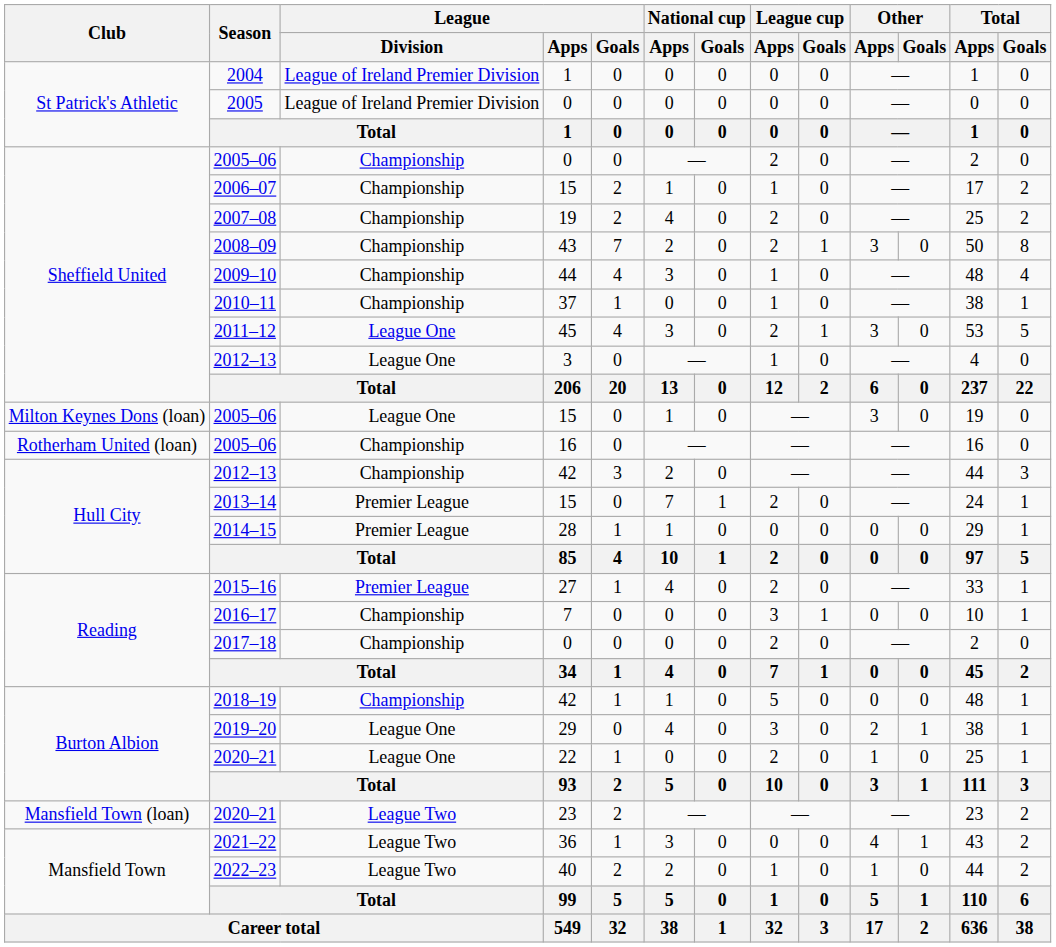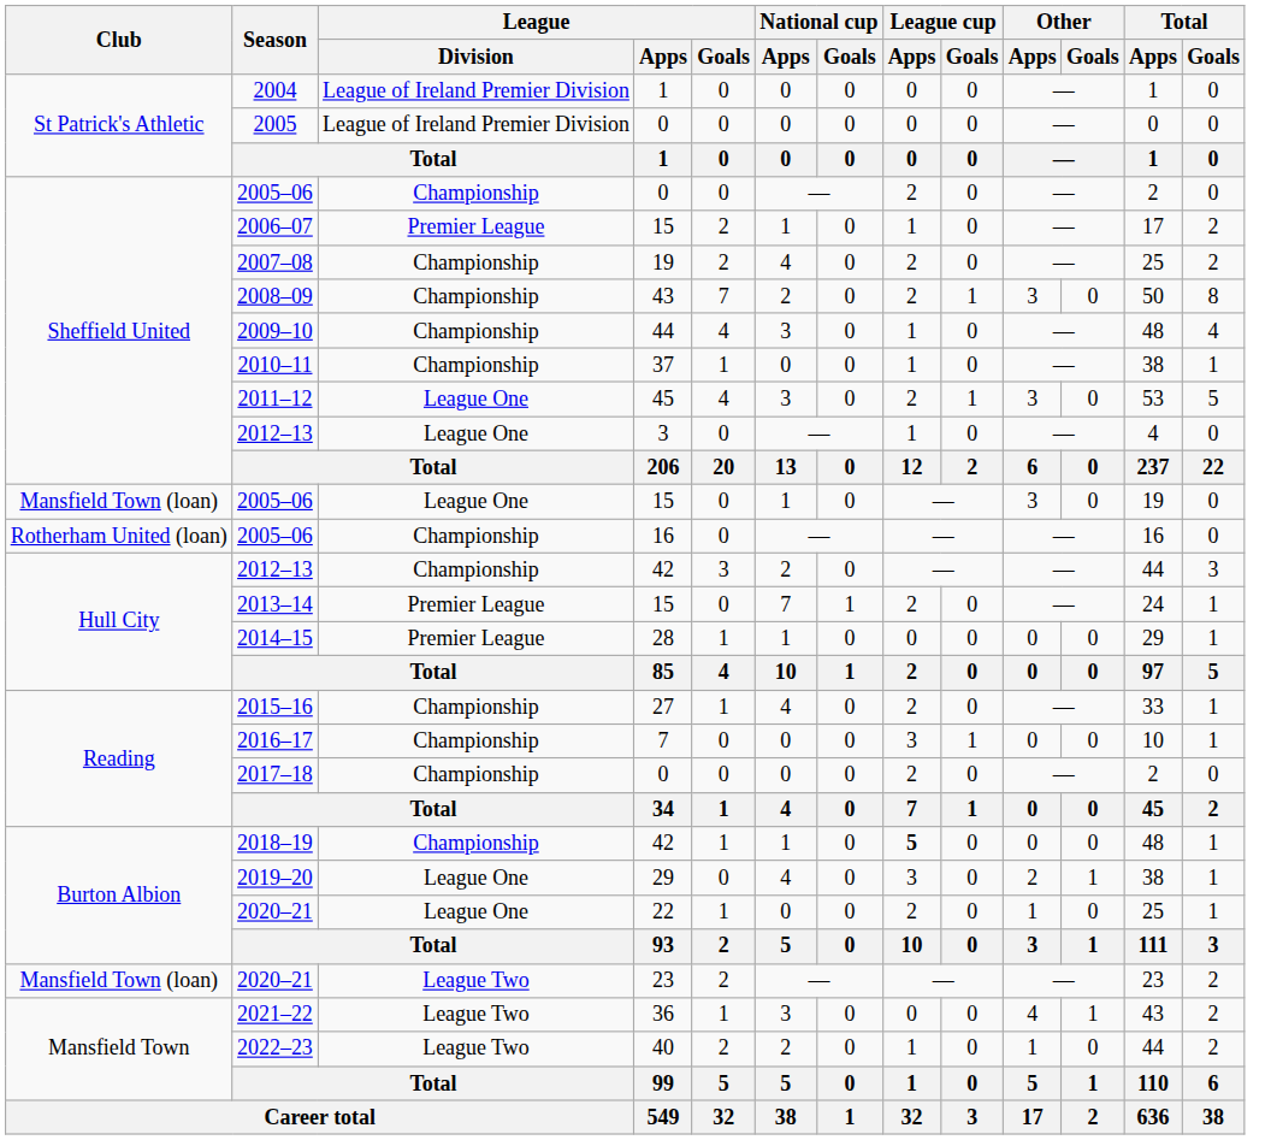 <table class="wikitable" style="text-align:center">
 <tr>
 <th rowspan="2">Club</th>
 <th rowspan="2">Season</th>
 <th colspan="3">League</th>
 <th colspan="2">National cup</th>
 <th colspan="2">League cup</th>
 <th colspan="2">Other</th>
 <th colspan="2">Total</th>
 </tr>
 <tr>
 <th>Division</th>
 <th>Apps</th>
 <th>Goals</th>
 <th>Apps</th>
 <th>Goals</th>
 <th>Apps</th>
 <th>Goals</th>
 <th>Apps</th>
 <th>Goals</th>
 <th>Apps</th>
 <th>Goals</th>
 </tr>
 <tr>
 <td rowspan="3"><a href='#'>St Patrick's Athletic</a></td>
 <td><a href='#'>2004</a></td>
 <td><a href='#'>League of Ireland Premier Division</a></td>
 <td>1</td>
 <td>0</td>
 <td>0</td>
 <td>0</td>
 <td>0</td>
 <td>0</td>
 <td colspan="2">—</td>
 <td>1</td>
 <td>0</td>
 </tr>
 <tr>
 <td><a href='#'>2005</a></td>
 <td>League of Ireland Premier Division</td>
 <td>0</td>
 <td>0</td>
 <td>0</td>
 <td>0</td>
 <td>0</td>
 <td>0</td>
 <td colspan="2">—</td>
 <td>0</td>
 <td>0</td>
 </tr>
 <tr>
 <th colspan="2">Total</th>
 <th>1</th>
 <th>0</th>
 <th>0</th>
 <th>0</th>
 <th>0</th>
 <th>0</th>
 <th colspan="2">—</th>
 <th>1</th>
 <th>0</th>
 </tr>
 <tr>
 <td rowspan="9"><a href='#'>Sheffield United</a></td>
 <td><a href='#'>2005–06</a></td>
 <td><a href='#'>Championship</a></td>
 <td>0</td>
 <td>0</td>
 <td colspan="2">—</td>
 <td>2</td>
 <td>0</td>
 <td colspan="2">—</td>
 <td>2</td>
 <td>0</td>
 </tr>
 <tr>
 <td><a href='#'>2006–07</a></td>
-<td>Championship</td>
+<td><a href='#'>Premier League</a></td>
 <td>15</td>
 <td>2</td>
 <td>1</td>
 <td>0</td>
 <td>1</td>
 <td>0</td>
 <td colspan="2">—</td>
 <td>17</td>
 <td>2</td>
 </tr>
 <tr>
 <td><a href='#'>2007–08</a></td>
 <td>Championship</td>
 <td>19</td>
 <td>2</td>
 <td>4</td>
 <td>0</td>
 <td>2</td>
 <td>0</td>
 <td colspan="2">—</td>
 <td>25</td>
 <td>2</td>
 </tr>
 <tr>
 <td><a href='#'>2008–09</a></td>
 <td>Championship</td>
 <td>43</td>
 <td>7</td>
 <td>2</td>
 <td>0</td>
 <td>2</td>
 <td>1</td>
 <td>3</td>
 <td>0</td>
 <td>50</td>
 <td>8</td>
 </tr>
 <tr>
 <td><a href='#'>2009–10</a></td>
 <td>Championship</td>
 <td>44</td>
 <td>4</td>
 <td>3</td>
 <td>0</td>
 <td>1</td>
 <td>0</td>
 <td colspan="2">—</td>
 <td>48</td>
 <td>4</td>
 </tr>
 <tr>
 <td><a href='#'>2010–11</a></td>
 <td>Championship</td>
 <td>37</td>
 <td>1</td>
 <td>0</td>
 <td>0</td>
 <td>1</td>
 <td>0</td>
 <td colspan="2">—</td>
 <td>38</td>
 <td>1</td>
 </tr>
 <tr>
 <td><a href='#'>2011–12</a></td>
 <td><a href='#'>League One</a></td>
 <td>45</td>
 <td>4</td>
 <td>3</td>
 <td>0</td>
 <td>2</td>
 <td>1</td>
 <td>3</td>
 <td>0</td>
 <td>53</td>
 <td>5</td>
 </tr>
 <tr>
 <td><a href='#'>2012–13</a></td>
 <td>League One</td>
 <td>3</td>
 <td>0</td>
 <td colspan="2">—</td>
 <td>1</td>
 <td>0</td>
 <td colspan="2">—</td>
 <td>4</td>
 <td>0</td>
 </tr>
 <tr>
 <th colspan="2">Total</th>
 <th>206</th>
 <th>20</th>
 <th>13</th>
 <th>0</th>
 <th>12</th>
 <th>2</th>
 <th>6</th>
 <th>0</th>
 <th>237</th>
 <th>22</th>
 </tr>
 <tr>
-<td><a href='#'>Milton Keynes Dons</a> (loan)</td>
+<td><a href='#'>Mansfield Town</a> (loan)</td>
 <td><a href='#'>2005–06</a></td>
 <td>League One</td>
 <td>15</td>
 <td>0</td>
 <td>1</td>
 <td>0</td>
 <td colspan="2">—</td>
 <td>3</td>
 <td>0</td>
 <td>19</td>
 <td>0</td>
 </tr>
 <tr>
 <td><a href='#'>Rotherham United</a> (loan)</td>
 <td><a href='#'>2005–06</a></td>
 <td>Championship</td>
 <td>16</td>
 <td>0</td>
 <td colspan="2">—</td>
 <td colspan="2">—</td>
 <td colspan="2">—</td>
 <td>16</td>
 <td>0</td>
 </tr>
 <tr>
 <td rowspan="4"><a href='#'>Hull City</a></td>
 <td><a href='#'>2012–13</a></td>
 <td>Championship</td>
 <td>42</td>
 <td>3</td>
 <td>2</td>
 <td>0</td>
 <td colspan="2">—</td>
 <td colspan="2">—</td>
 <td>44</td>
 <td>3</td>
 </tr>
 <tr>
 <td><a href='#'>2013–14</a></td>
 <td>Premier League</td>
 <td>15</td>
 <td>0</td>
 <td>7</td>
 <td>1</td>
 <td>2</td>
 <td>0</td>
 <td colspan="2">—</td>
 <td>24</td>
 <td>1</td>
 </tr>
 <tr>
 <td><a href='#'>2014–15</a></td>
 <td>Premier League</td>
 <td>28</td>
 <td>1</td>
 <td>1</td>
 <td>0</td>
 <td>0</td>
 <td>0</td>
 <td>0</td>
 <td>0</td>
 <td>29</td>
 <td>1</td>
 </tr>
 <tr>
 <th colspan="2">Total</th>
 <th>85</th>
 <th>4</th>
 <th>10</th>
 <th>1</th>
 <th>2</th>
 <th>0</th>
 <th>0</th>
 <th>0</th>
 <th>97</th>
 <th>5</th>
 </tr>
 <tr>
 <td rowspan="4"><a href='#'>Reading</a></td>
 <td><a href='#'>2015–16</a></td>
-<td><a href='#'>Premier League</a></td>
+<td>Championship</td>
 <td>27</td>
 <td>1</td>
 <td>4</td>
 <td>0</td>
 <td>2</td>
 <td>0</td>
 <td colspan="2">—</td>
 <td>33</td>
 <td>1</td>
 </tr>
 <tr>
 <td><a href='#'>2016–17</a></td>
 <td>Championship</td>
 <td>7</td>
 <td>0</td>
 <td>0</td>
 <td>0</td>
 <td>3</td>
 <td>1</td>
 <td>0</td>
 <td>0</td>
 <td>10</td>
 <td>1</td>
 </tr>
 <tr>
 <td><a href='#'>2017–18</a></td>
 <td>Championship</td>
 <td>0</td>
 <td>0</td>
 <td>0</td>
 <td>0</td>
 <td>2</td>
 <td>0</td>
 <td colspan="2">—</td>
 <td>2</td>
 <td>0</td>
 </tr>
 <tr>
 <th colspan="2">Total</th>
 <th>34</th>
 <th>1</th>
 <th>4</th>
 <th>0</th>
 <th>7</th>
 <th>1</th>
 <th>0</th>
 <th>0</th>
 <th>45</th>
 <th>2</th>
 </tr>
 <tr>
 <td rowspan="4"><a href='#'>Burton Albion</a></td>
 <td><a href='#'>2018–19</a></td>
 <td><a href='#'>Championship</a></td>
 <td>42</td>
 <td>1</td>
 <td>1</td>
 <td>0</td>
-<td>5</td>
+<td><strong>5</strong></td>
 <td>0</td>
 <td>0</td>
 <td>0</td>
 <td>48</td>
 <td>1</td>
 </tr>
 <tr>
 <td><a href='#'>2019–20</a></td>
 <td>League One</td>
 <td>29</td>
 <td>0</td>
 <td>4</td>
 <td>0</td>
 <td>3</td>
 <td>0</td>
 <td>2</td>
 <td>1</td>
 <td>38</td>
 <td>1</td>
 </tr>
 <tr>
 <td><a href='#'>2020–21</a></td>
 <td>League One</td>
 <td>22</td>
 <td>1</td>
 <td>0</td>
 <td>0</td>
 <td>2</td>
 <td>0</td>
 <td>1</td>
 <td>0</td>
 <td>25</td>
 <td>1</td>
 </tr>
 <tr>
 <th colspan="2">Total</th>
 <th>93</th>
 <th>2</th>
 <th>5</th>
 <th>0</th>
 <th>10</th>
 <th>0</th>
 <th>3</th>
 <th>1</th>
 <th>111</th>
 <th>3</th>
 </tr>
 <tr>
 <td><a href='#'>Mansfield Town</a> (loan)</td>
 <td><a href='#'>2020–21</a></td>
 <td><a href='#'>League Two</a></td>
 <td>23</td>
 <td>2</td>
 <td colspan="2">—</td>
 <td colspan="2">—</td>
 <td colspan="2">—</td>
 <td>23</td>
 <td>2</td>
 </tr>
 <tr>
 <td rowspan="3">Mansfield Town</td>
 <td><a href='#'>2021–22</a></td>
 <td>League Two</td>
 <td>36</td>
 <td>1</td>
 <td>3</td>
 <td>0</td>
 <td>0</td>
 <td>0</td>
 <td>4</td>
 <td>1</td>
 <td>43</td>
 <td>2</td>
 </tr>
 <tr>
 <td><a href='#'>2022–23</a></td>
 <td>League Two</td>
 <td>40</td>
 <td>2</td>
 <td>2</td>
 <td>0</td>
 <td>1</td>
 <td>0</td>
 <td>1</td>
 <td>0</td>
 <td>44</td>
 <td>2</td>
 </tr>
 <tr>
 <th colspan="2">Total</th>
 <th>99</th>
 <th>5</th>
 <th>5</th>
 <th>0</th>
 <th>1</th>
 <th>0</th>
 <th>5</th>
 <th>1</th>
 <th>110</th>
 <th>6</th>
 </tr>
 <tr>
 <th colspan="3">Career total</th>
 <th>549</th>
 <th>32</th>
 <th>38</th>
 <th>1</th>
 <th>32</th>
 <th>3</th>
 <th>17</th>
 <th>2</th>
 <th>636</th>
 <th>38</th>
 </tr>
 </table>
